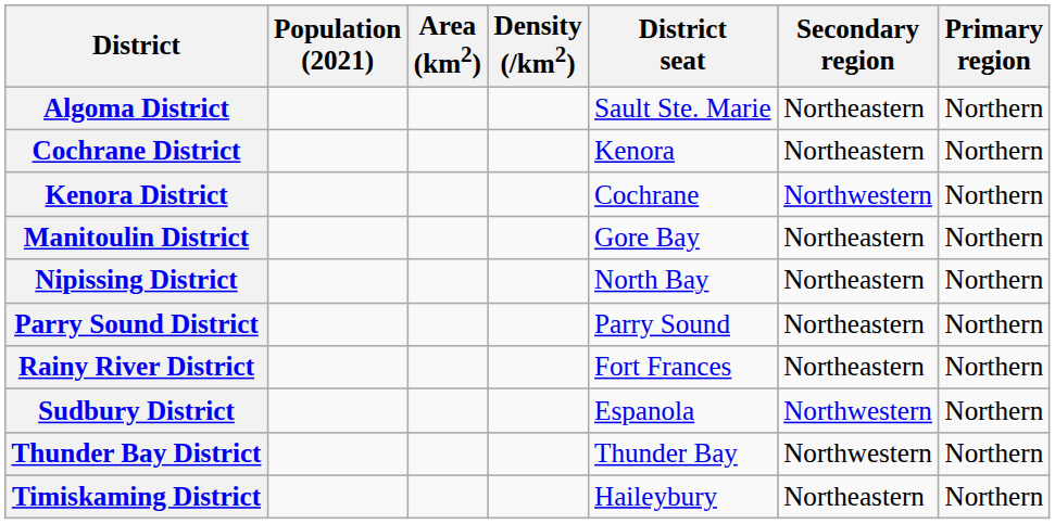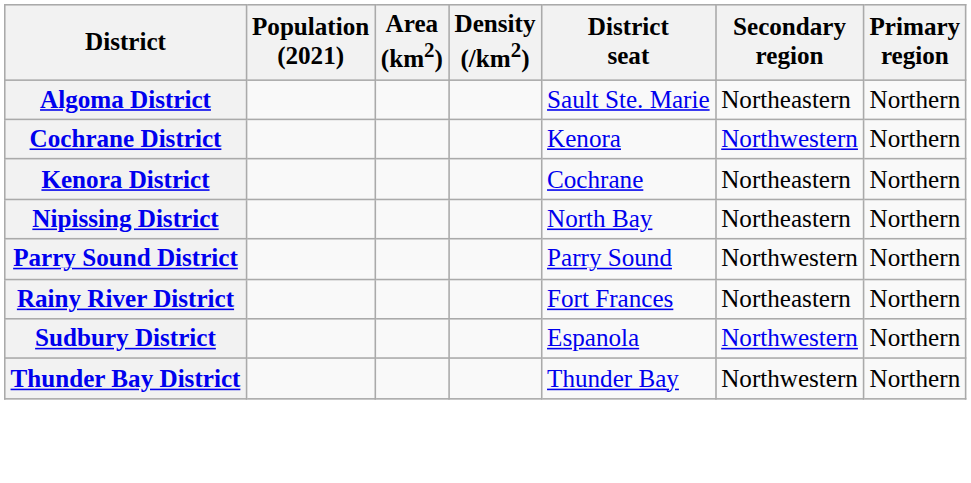 <table class="wikitable sortable">
 <tr>
 <th>District</th>
 <th>Population<br>(2021)</th>
 <th>Area<br>(km<sup>2</sup>)</th>
 <th>Density<br>(/km<sup>2</sup>)<br></th>
 <th>District<br>seat</th>
 <th>Secondary<br>region</th>
 <th>Primary<br>region</th>
 </tr>
 <tr>
 <th><a href='#'>Algoma District</a></th>
 <td></td>
 <td></td>
 <td></td>
 <td><a href='#'>Sault Ste. Marie</a></td>
 <td>Northeastern</td>
 <td>Northern</td>
 </tr>
 <tr>
 <th><a href='#'>Cochrane District</a></th>
 <td></td>
 <td></td>
 <td></td>
 <td><a href='#'>Kenora</a></td>
-<td>Northeastern</td>
+<td><a href='#'>Northwestern</a></td>
 <td>Northern</td>
 </tr>
 <tr>
 <th><a href='#'>Kenora District</a></th>
 <td></td>
 <td></td>
 <td></td>
 <td><a href='#'>Cochrane</a></td>
-<td><a href='#'>Northwestern</a></td>
-<td>Northern</td>
-</tr>
-<tr>
-<th><a href='#'>Manitoulin District</a></th>
-<td></td>
-<td></td>
-<td></td>
-<td><a href='#'>Gore Bay</a></td>
 <td>Northeastern</td>
 <td>Northern</td>
 </tr>
 <tr>
 <th><a href='#'>Nipissing District</a></th>
 <td></td>
 <td></td>
 <td></td>
 <td><a href='#'>North Bay</a></td>
 <td>Northeastern</td>
 <td>Northern</td>
 </tr>
 <tr>
 <th><a href='#'>Parry Sound District</a></th>
 <td></td>
 <td></td>
 <td></td>
 <td><a href='#'>Parry Sound</a></td>
-<td>Northeastern</td>
+<td>Northwestern</td>
 <td>Northern</td>
 </tr>
 <tr>
 <th><a href='#'>Rainy River District</a></th>
 <td></td>
 <td></td>
 <td></td>
 <td><a href='#'>Fort Frances</a></td>
 <td>Northeastern</td>
 <td>Northern</td>
 </tr>
 <tr>
 <th><a href='#'>Sudbury District</a></th>
 <td></td>
 <td></td>
 <td></td>
 <td><a href='#'>Espanola</a></td>
 <td><a href='#'>Northwestern</a></td>
 <td>Northern</td>
 </tr>
 <tr>
 <th><a href='#'>Thunder Bay District</a></th>
 <td></td>
 <td></td>
 <td></td>
 <td><a href='#'>Thunder Bay</a></td>
 <td>Northwestern</td>
 <td>Northern</td>
 </tr>
-<tr>
-<th><a href='#'>Timiskaming District</a></th>
-<td></td>
-<td></td>
-<td></td>
-<td><a href='#'>Haileybury</a></td>
-<td>Northeastern</td>
-<td>Northern</td>
-</tr>
 </table>
